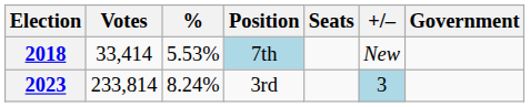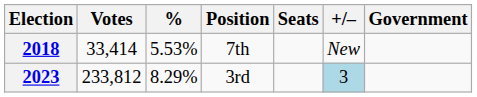 <table class="wikitable" style="text-align:center">
 <tr>
 <th><strong>Election</strong></th>
 <th scope="col"><strong>Votes</strong></th>
 <th scope="col"><strong>%</strong></th>
 <th>Position</th>
 <th scope="col">Seats</th>
 <th>+/–</th>
 <th>Government</th>
 </tr>
 <tr>
 <th><a href='#'>2018</a></th>
 <td>33,414</td>
 <td>5.53%</td>
-<td style="background: lightblue;"> 7th</td>
+<td> 7th</td>
 <td></td>
 <td><em>New</em></td>
 <td></td>
 </tr>
 <tr>
 <th><a href='#'>2023</a></th>
-<td>233,814</td>
-<td>8.24%</td>
+<td>233,812</td>
+<td>8.29%</td>
 <td> 3rd</td>
 <td></td>
 <td style="background: lightblue;"> 3</td>
 <td></td>
 </tr>
 </table>
